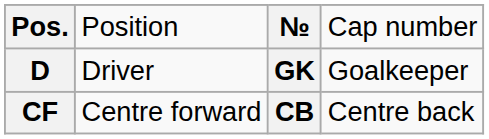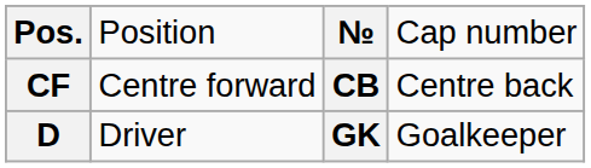 <table class="wikitable" style="font-size:90%;">
 <tr>
 <th>Pos.</th>
 <td>Position</td>
 <th>№</th>
 <td>Cap number</td>
 </tr>
 <tr>
+<th>CF</th>
+<td>Centre forward</td>
+<th>CB</th>
+<td>Centre back</td>
+</tr>
+<tr>
 <th>D</th>
 <td>Driver</td>
 <th>GK</th>
 <td>Goalkeeper</td>
 </tr>
-<tr>
-<th>CF</th>
-<td>Centre forward</td>
-<th>CB</th>
-<td>Centre back</td>
-</tr>
 </table>
